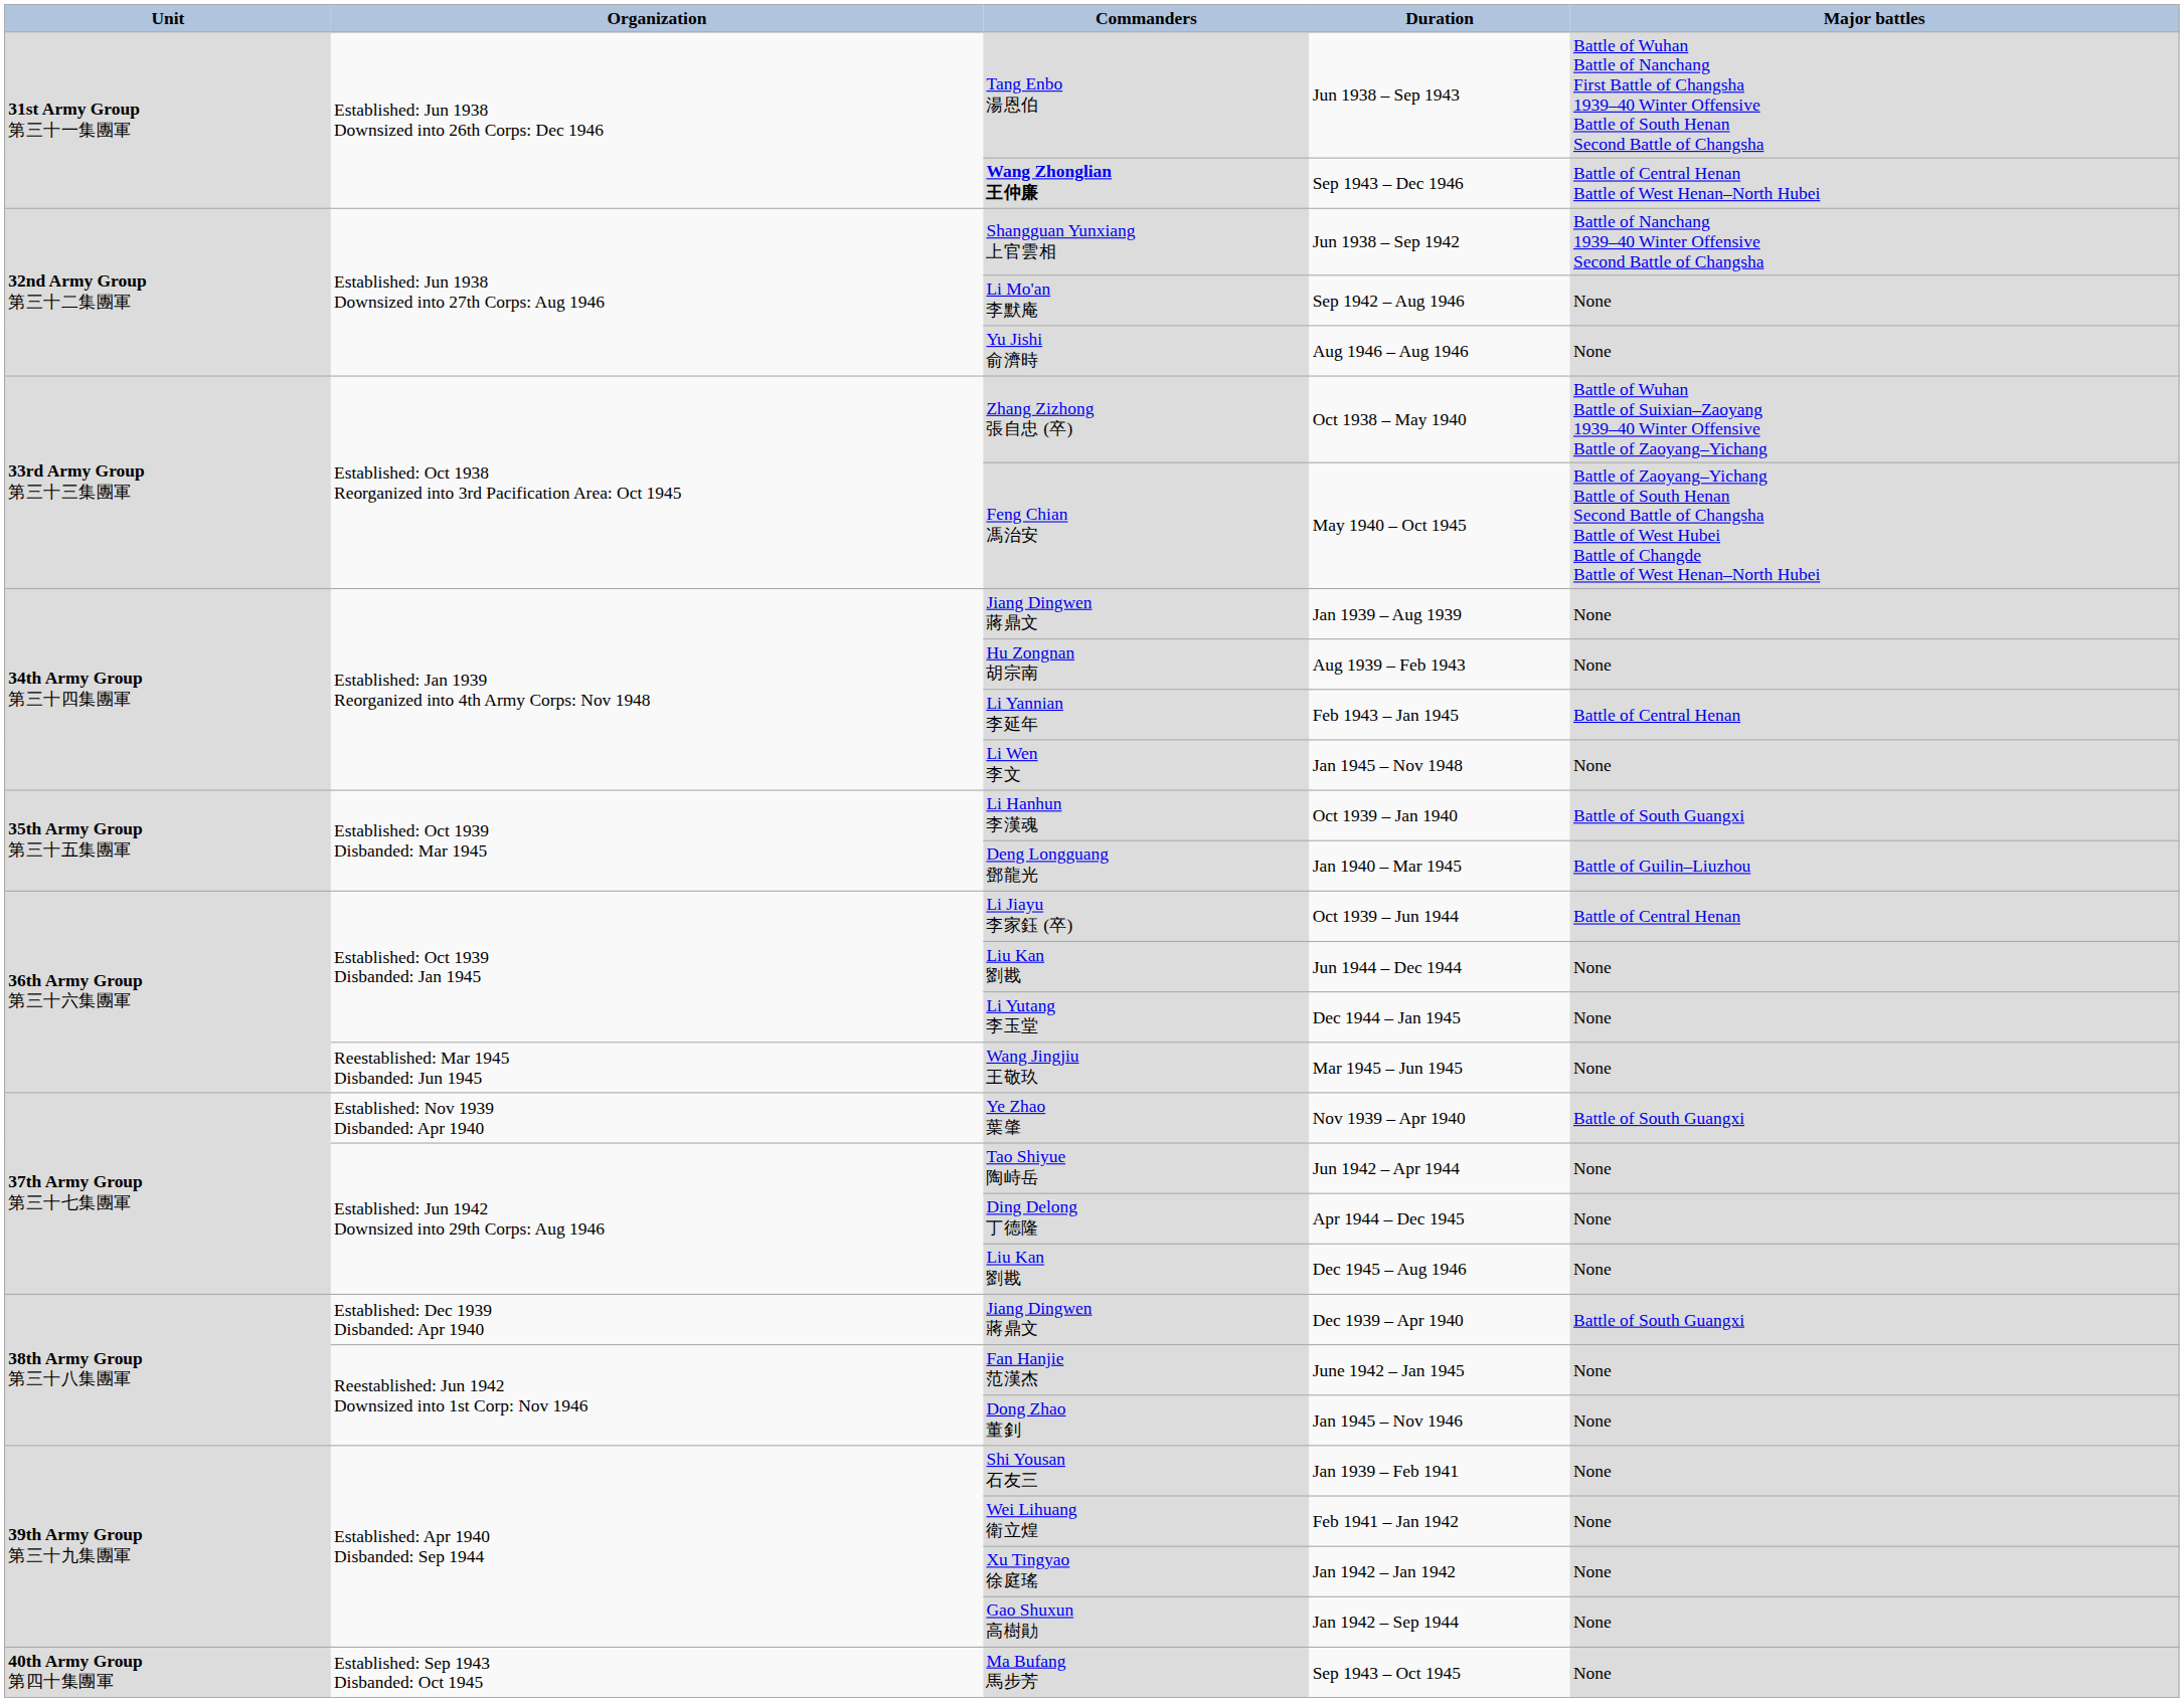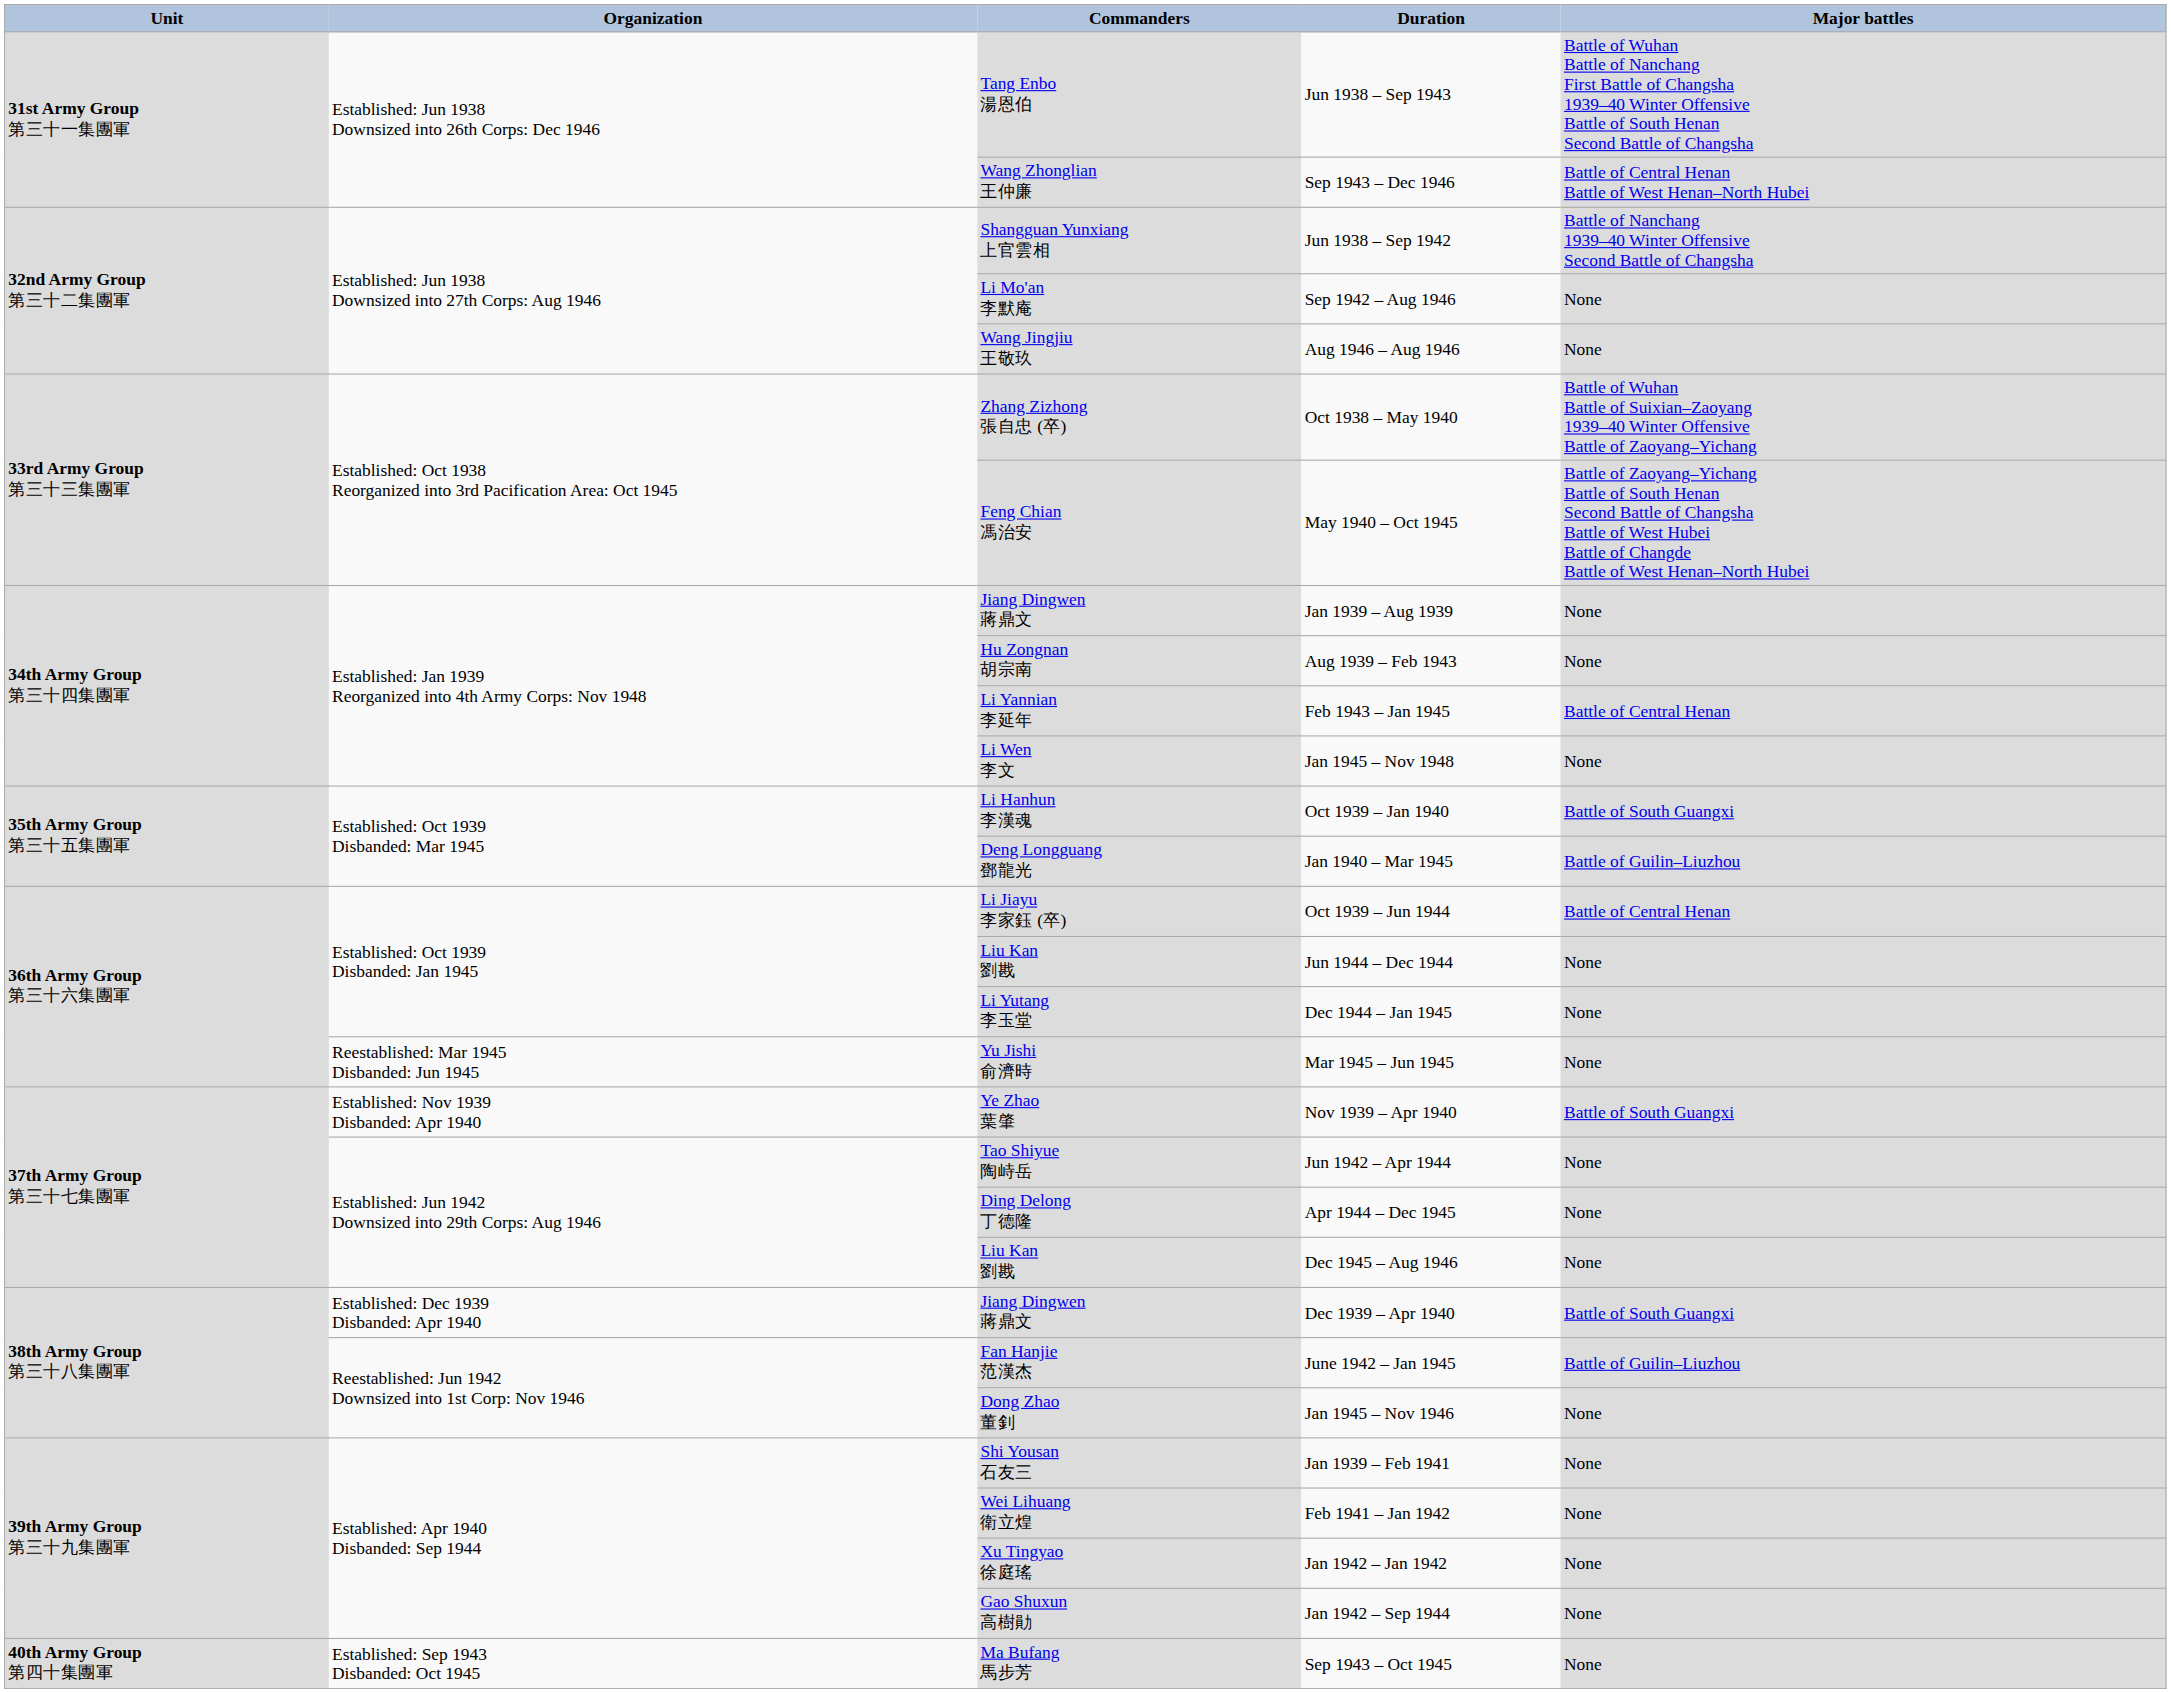 <table cellpadding="3" width="100%" style="margin: 1em 1em 1em 0; background: #f9f9f9; border: 1px #aaa solid; border-collapse: collapse;">
 <tr style="background: lightsteelblue;">
 <th width="15%" scope=col>Unit</th>
 <th width="30%" scope=col>Organization</th>
 <th width="15%" scope=col>Commanders</th>
 <th width="12%" scope=col>Duration</th>
 <th width="28%" scope=col>Major battles</th>
 </tr>
 <tr style="border: 1px #aaa solid; padding: 0.2em;">
 <td style="background: gainsboro;" rowspan=2><strong>31st Army Group</strong> <br> 第三十一集團軍</td>
 <td rowspan=2>Established: Jun 1938 <br> Downsized into 26th Corps: Dec 1946</td>
 <td style="background: gainsboro;"><a href='#'>Tang Enbo</a> <br> 湯恩伯</td>
 <td>Jun 1938 – Sep 1943</td>
 <td style="background: gainsboro;"><a href='#'>Battle of Wuhan</a> <br> <a href='#'>Battle of Nanchang</a> <br> <a href='#'>First Battle of Changsha</a> <br> <a href='#'>1939–40 Winter Offensive</a> <br> <a href='#'>Battle of South Henan</a> <br> <a href='#'>Second Battle of Changsha</a></td>
 </tr>
 <tr style="border: 1px #aaa solid; padding: 0.2em;">
-<td style="background: gainsboro;"><strong><a href='#'>Wang Zhonglian</a> <br> 王仲廉</strong></td>
+<td style="background: gainsboro;"><a href='#'>Wang Zhonglian</a> <br> 王仲廉</td>
 <td>Sep 1943 – Dec 1946</td>
 <td style="background: gainsboro;"><a href='#'>Battle of Central Henan</a> <br> <a href='#'>Battle of West Henan–North Hubei</a></td>
 </tr>
 <tr style="border: 1px #aaa solid; padding: 0.2em;">
 <td style="background: gainsboro;" rowspan=3><strong>32nd Army Group</strong> <br> 第三十二集團軍</td>
 <td rowspan=3>Established: Jun 1938 <br> Downsized into 27th Corps: Aug 1946</td>
 <td style="background: gainsboro;"><a href='#'>Shangguan Yunxiang</a> <br> 上官雲相</td>
 <td>Jun 1938 – Sep 1942</td>
 <td style="background: gainsboro;"><a href='#'>Battle of Nanchang</a> <br> <a href='#'>1939–40 Winter Offensive</a> <br> <a href='#'>Second Battle of Changsha</a></td>
 </tr>
 <tr style="border: 1px #aaa solid; padding: 0.2em;">
 <td style="background: gainsboro;"><a href='#'>Li Mo'an</a> <br> 李默庵</td>
 <td>Sep 1942 – Aug 1946</td>
 <td style="background: gainsboro;">None</td>
 </tr>
 <tr style="border: 1px #aaa solid; padding: 0.2em;">
-<td style="background: gainsboro;"><a href='#'>Yu Jishi</a> <br> 俞濟時</td>
+<td style="background: gainsboro;"><a href='#'>Wang Jingjiu</a> <br> 王敬玖</td>
 <td>Aug 1946 – Aug 1946</td>
 <td style="background: gainsboro;">None</td>
 </tr>
 <tr style="border: 1px #aaa solid; padding: 0.2em;">
 <td style="background: gainsboro;" rowspan=2><strong>33rd Army Group</strong> <br> 第三十三集團軍</td>
 <td rowspan=2>Established: Oct 1938 <br> Reorganized into 3rd Pacification Area: Oct 1945</td>
 <td style="background: gainsboro;"><a href='#'>Zhang Zizhong</a>  <br> 張自忠 (卒)</td>
 <td>Oct 1938 – May 1940</td>
 <td style="background: gainsboro;"><a href='#'>Battle of Wuhan</a> <br> <a href='#'>Battle of Suixian–Zaoyang</a> <br> <a href='#'>1939–40 Winter Offensive</a> <br> <a href='#'>Battle of Zaoyang–Yichang</a></td>
 </tr>
 <tr style="border: 1px #aaa solid; padding: 0.2em;">
 <td style="background: gainsboro;"><a href='#'>Feng Chian</a> <br> 馮治安</td>
 <td>May 1940 – Oct 1945</td>
 <td style="background: gainsboro;"><a href='#'>Battle of Zaoyang–Yichang</a> <br> <a href='#'>Battle of South Henan</a> <br> <a href='#'>Second Battle of Changsha</a> <br> <a href='#'>Battle of West Hubei</a> <br> <a href='#'>Battle of Changde</a> <br> <a href='#'>Battle of West Henan–North Hubei</a></td>
 </tr>
 <tr style="border: 1px #aaa solid; padding: 0.2em;">
 <td style="background: gainsboro;" rowspan=4><strong>34th Army Group</strong> <br> 第三十四集團軍</td>
 <td rowspan=4>Established: Jan 1939 <br> Reorganized into 4th Army Corps: Nov 1948</td>
 <td style="background: gainsboro;"><a href='#'>Jiang Dingwen</a> <br> 蔣鼎文</td>
 <td>Jan 1939 – Aug 1939</td>
 <td style="background: gainsboro;">None</td>
 </tr>
 <tr style="border: 1px #aaa solid; padding: 0.2em;">
 <td style="background: gainsboro;"><a href='#'>Hu Zongnan</a> <br> 胡宗南</td>
 <td>Aug 1939 – Feb 1943</td>
 <td style="background: gainsboro;">None</td>
 </tr>
 <tr style="border: 1px #aaa solid; padding: 0.2em;">
 <td style="background: gainsboro;"><a href='#'>Li Yannian</a> <br> 李延年</td>
 <td>Feb 1943 – Jan 1945</td>
 <td style="background: gainsboro;"><a href='#'>Battle of Central Henan</a></td>
 </tr>
 <tr style="border: 1px #aaa solid; padding: 0.2em;">
 <td style="background: gainsboro;"><a href='#'>Li Wen</a> <br> 李文</td>
 <td>Jan 1945 – Nov 1948</td>
 <td style="background: gainsboro;">None</td>
 </tr>
 <tr style="border: 1px #aaa solid; padding: 0.2em;">
 <td style="background: gainsboro;" rowspan=2><strong>35th Army Group</strong> <br> 第三十五集團軍</td>
 <td rowspan=2>Established: Oct 1939 <br> Disbanded: Mar 1945</td>
 <td style="background: gainsboro;"><a href='#'>Li Hanhun</a> <br> 李漢魂</td>
 <td>Oct 1939 – Jan 1940</td>
 <td style="background: gainsboro;"><a href='#'>Battle of South Guangxi</a></td>
 </tr>
 <tr style="border: 1px #aaa solid; padding: 0.2em;">
 <td style="background: gainsboro;"><a href='#'>Deng Longguang</a> <br> 鄧龍光</td>
 <td>Jan 1940 – Mar 1945</td>
 <td style="background: gainsboro;"><a href='#'>Battle of Guilin–Liuzhou</a></td>
 </tr>
 <tr style="border: 1px #aaa solid; padding: 0.2em;">
 <td style="background: gainsboro;" rowspan=4><strong>36th Army Group</strong> <br> 第三十六集團軍</td>
 <td rowspan=3>Established: Oct 1939 <br> Disbanded: Jan 1945</td>
 <td style="background: gainsboro;"><a href='#'>Li Jiayu</a>  <br> 李家鈺 (卒)</td>
 <td>Oct 1939 – Jun 1944</td>
 <td style="background: gainsboro;"><a href='#'>Battle of Central Henan</a></td>
 </tr>
 <tr style="border: 1px #aaa solid; padding: 0.2em;">
 <td style="background: gainsboro;"><a href='#'>Liu Kan</a> <br> 劉戡</td>
 <td>Jun 1944 – Dec 1944</td>
 <td style="background: gainsboro;">None</td>
 </tr>
 <tr style="border: 1px #aaa solid; padding: 0.2em;">
 <td style="background: gainsboro;"><a href='#'>Li Yutang</a> <br> 李玉堂</td>
 <td>Dec 1944 – Jan 1945</td>
 <td style="background: gainsboro;">None</td>
 </tr>
 <tr style="border: 1px #aaa solid; padding: 0.2em;">
 <td>Reestablished: Mar 1945 <br> Disbanded: Jun 1945</td>
-<td style="background: gainsboro;"><a href='#'>Wang Jingjiu</a> <br> 王敬玖</td>
+<td style="background: gainsboro;"><a href='#'>Yu Jishi</a> <br> 俞濟時</td>
 <td>Mar 1945 – Jun 1945</td>
 <td style="background: gainsboro;">None</td>
 </tr>
 <tr style="border: 1px #aaa solid; padding: 0.2em;">
 <td style="background: gainsboro;" rowspan=4><strong>37th Army Group</strong> <br> 第三十七集團軍</td>
 <td>Established: Nov 1939 <br> Disbanded: Apr 1940</td>
 <td style="background: gainsboro;"><a href='#'>Ye Zhao</a> <br> 葉肇</td>
 <td>Nov 1939 – Apr 1940</td>
 <td style="background: gainsboro;"><a href='#'>Battle of South Guangxi</a></td>
 </tr>
 <tr style="border: 1px #aaa solid; padding: 0.2em;">
 <td rowspan=3>Established: Jun 1942 <br>Downsized into 29th Corps: Aug 1946</td>
 <td style="background: gainsboro;"><a href='#'>Tao Shiyue</a> <br> 陶峙岳</td>
 <td>Jun 1942 – Apr 1944</td>
 <td style="background: gainsboro;">None</td>
 </tr>
 <tr style="border: 1px #aaa solid; padding: 0.2em;">
 <td style="background: gainsboro;"><a href='#'>Ding Delong</a> <br> 丁德隆</td>
 <td>Apr 1944 – Dec 1945</td>
 <td style="background: gainsboro;">None</td>
 </tr>
 <tr style="border: 1px #aaa solid; padding: 0.2em;">
 <td style="background: gainsboro;"><a href='#'>Liu Kan</a> <br> 劉戡</td>
 <td>Dec 1945 – Aug 1946</td>
 <td style="background: gainsboro;">None</td>
 </tr>
 <tr style="border: 1px #aaa solid; padding: 0.2em;">
 <td style="background: gainsboro;" rowspan=3><strong>38th Army Group</strong> <br> 第三十八集團軍</td>
 <td>Established: Dec 1939 <br> Disbanded: Apr 1940</td>
 <td style="background: gainsboro;"><a href='#'>Jiang Dingwen</a> <br> 蔣鼎文</td>
 <td>Dec 1939 – Apr 1940</td>
 <td style="background: gainsboro;"><a href='#'>Battle of South Guangxi</a></td>
 </tr>
 <tr style="border: 1px #aaa solid; padding: 0.2em;">
 <td rowspan=2>Reestablished: Jun 1942 <br> Downsized into 1st Corp: Nov 1946</td>
 <td style="background: gainsboro;"><a href='#'>Fan Hanjie</a> <br> 范漢杰</td>
 <td>June 1942 – Jan 1945</td>
-<td style="background: gainsboro;">None</td>
+<td style="background: gainsboro;"><a href='#'>Battle of Guilin–Liuzhou</a></td>
 </tr>
 <tr style="border: 1px #aaa solid; padding: 0.2em;">
 <td style="background: gainsboro;"><a href='#'>Dong Zhao</a> <br> 董釗</td>
 <td>Jan 1945 – Nov 1946</td>
 <td style="background: gainsboro;">None</td>
 </tr>
 <tr style="border: 1px #aaa solid; padding: 0.2em;">
 <td style="background: gainsboro;" rowspan=4><strong>39th Army Group</strong> <br> 第三十九集團軍</td>
 <td rowspan=4>Established: Apr 1940 <br> Disbanded: Sep 1944</td>
 <td style="background: gainsboro;"><a href='#'>Shi Yousan</a> <br> 石友三</td>
 <td>Jan 1939 – Feb 1941</td>
 <td style="background: gainsboro;">None</td>
 </tr>
 <tr style="border: 1px #aaa solid; padding: 0.2em;">
 <td style="background: gainsboro;"><a href='#'>Wei Lihuang</a> <br> 衛立煌</td>
 <td>Feb 1941 – Jan 1942</td>
 <td style="background: gainsboro;">None</td>
 </tr>
 <tr style="border: 1px #aaa solid; padding: 0.2em;">
 <td style="background: gainsboro;"><a href='#'>Xu Tingyao</a> <br> 徐庭瑤</td>
 <td>Jan 1942 – Jan 1942</td>
 <td style="background: gainsboro;">None</td>
 </tr>
 <tr style="border: 1px #aaa solid; padding: 0.2em;">
 <td style="background: gainsboro;"><a href='#'>Gao Shuxun</a> <br> 高樹勛</td>
 <td>Jan 1942 – Sep 1944</td>
 <td style="background: gainsboro;">None</td>
 </tr>
 <tr style="border: 1px #aaa solid; padding: 0.2em;">
 <td style="background: gainsboro;"><strong>40th Army Group</strong> <br> 第四十集團軍</td>
 <td>Established: Sep 1943 <br> Disbanded: Oct 1945</td>
 <td style="background: gainsboro;"><a href='#'>Ma Bufang</a> <br> 馬步芳</td>
 <td>Sep 1943 – Oct 1945</td>
 <td style="background: gainsboro;">None</td>
 </tr>
 </table>
